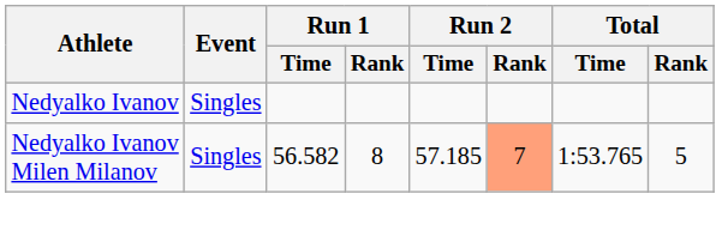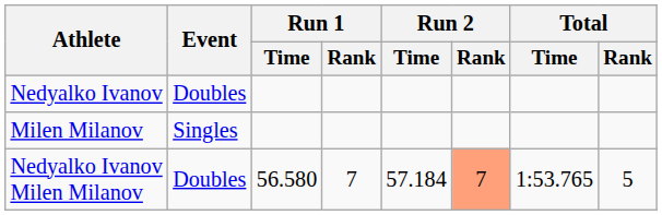 <table class="wikitable" style="font-size:90%">
 <tr>
 <th rowspan="2">Athlete</th>
 <th rowspan="2">Event</th>
 <th colspan="2">Run 1</th>
 <th colspan="2">Run 2</th>
 <th colspan="2">Total</th>
 </tr>
 <tr style="font-size:95%">
 <th>Time</th>
 <th>Rank</th>
 <th>Time</th>
 <th>Rank</th>
 <th>Time</th>
 <th>Rank</th>
 </tr>
 <tr align=center>
 <td align=left><a href='#'>Nedyalko Ivanov</a></td>
+<td align=left><a href='#'>Doubles</a></td>
+<td></td>
+<td></td>
+<td></td>
+<td></td>
+<td></td>
+<td></td>
+</tr>
+<tr align=center>
+<td align=left><a href='#'>Milen Milanov</a></td>
 <td align=left><a href='#'>Singles</a></td>
 <td></td>
 <td></td>
 <td></td>
 <td></td>
 <td></td>
 <td></td>
 </tr>
 <tr align=center>
 <td align=left><a href='#'>Nedyalko Ivanov</a><br><a href='#'>Milen Milanov</a></td>
-<td align=left><a href='#'>Singles</a></td>
-<td>56.582</td>
-<td>8</td>
-<td>57.185</td>
+<td align=left><a href='#'>Doubles</a></td>
+<td>56.580</td>
+<td>7</td>
+<td>57.184</td>
 <td style="background: lightsalmon;">7</td>
 <td>1:53.765</td>
 <td>5</td>
 </tr>
 </table>
